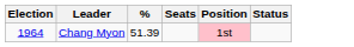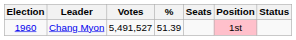 <table class="wikitable" style="text-align:center">
 <tr>
 <th>Election</th>
 <th>Leader</th>
+<th>Votes</th>
 <th>%</th>
 <th>Seats</th>
 <th>Position</th>
 <th>Status</th>
 </tr>
 <tr>
-<td><a href='#'>1964</a></td>
+<td><a href='#'>1960</a></td>
 <td><a href='#'>Chang Myon</a></td>
+<td>5,491,527</td>
 <td>51.39</td>
 <td></td>
 <td style="background: pink;">1st</td>
 <td></td>
 </tr>
 </table>
